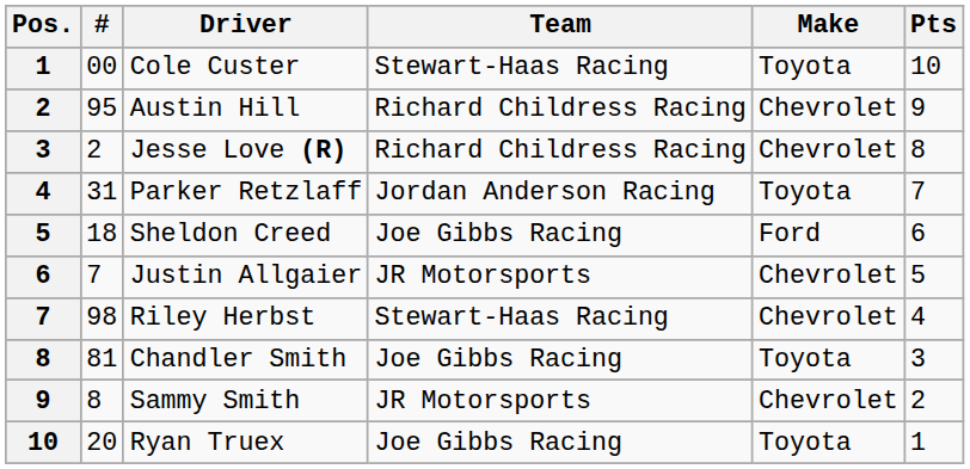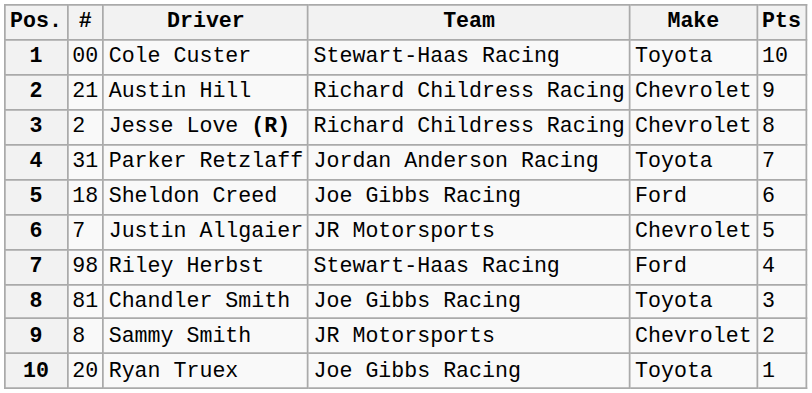 <table class="wikitable" style="font-size:95%">
 <tr>
 <th>Pos.</th>
 <th>#</th>
 <th>Driver</th>
 <th>Team</th>
 <th>Make</th>
 <th>Pts</th>
 </tr>
 <tr>
 <th>1</th>
 <td>00</td>
 <td>Cole Custer</td>
 <td>Stewart-Haas Racing</td>
 <td>Toyota</td>
 <td>10</td>
 </tr>
 <tr>
 <th>2</th>
-<td>95</td>
+<td>21</td>
 <td>Austin Hill</td>
 <td>Richard Childress Racing</td>
 <td>Chevrolet</td>
 <td>9</td>
 </tr>
 <tr>
 <th>3</th>
 <td>2</td>
 <td>Jesse Love <strong>(R)</strong></td>
 <td>Richard Childress Racing</td>
 <td>Chevrolet</td>
 <td>8</td>
 </tr>
 <tr>
 <th>4</th>
 <td>31</td>
 <td>Parker Retzlaff</td>
 <td>Jordan Anderson Racing</td>
 <td>Toyota</td>
 <td>7</td>
 </tr>
 <tr>
 <th>5</th>
 <td>18</td>
 <td>Sheldon Creed</td>
 <td>Joe Gibbs Racing</td>
 <td>Ford</td>
 <td>6</td>
 </tr>
 <tr>
 <th>6</th>
 <td>7</td>
 <td>Justin Allgaier</td>
 <td>JR Motorsports</td>
 <td>Chevrolet</td>
 <td>5</td>
 </tr>
 <tr>
 <th>7</th>
 <td>98</td>
 <td>Riley Herbst</td>
 <td>Stewart-Haas Racing</td>
-<td>Chevrolet</td>
+<td>Ford</td>
 <td>4</td>
 </tr>
 <tr>
 <th>8</th>
 <td>81</td>
 <td>Chandler Smith</td>
 <td>Joe Gibbs Racing</td>
 <td>Toyota</td>
 <td>3</td>
 </tr>
 <tr>
 <th>9</th>
 <td>8</td>
 <td>Sammy Smith</td>
 <td>JR Motorsports</td>
 <td>Chevrolet</td>
 <td>2</td>
 </tr>
 <tr>
 <th>10</th>
 <td>20</td>
 <td>Ryan Truex</td>
 <td>Joe Gibbs Racing</td>
 <td>Toyota</td>
 <td>1</td>
 </tr>
 </table>
